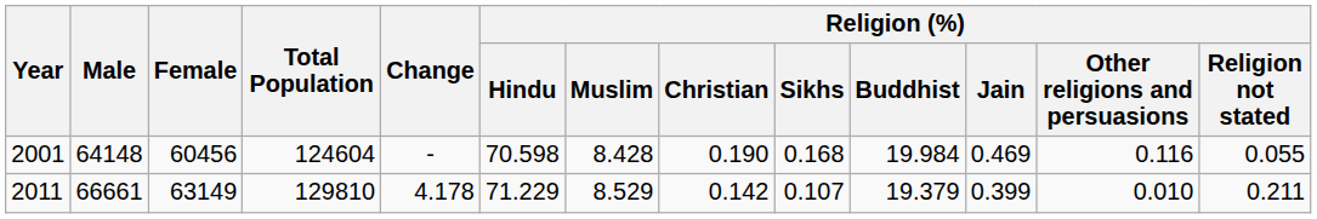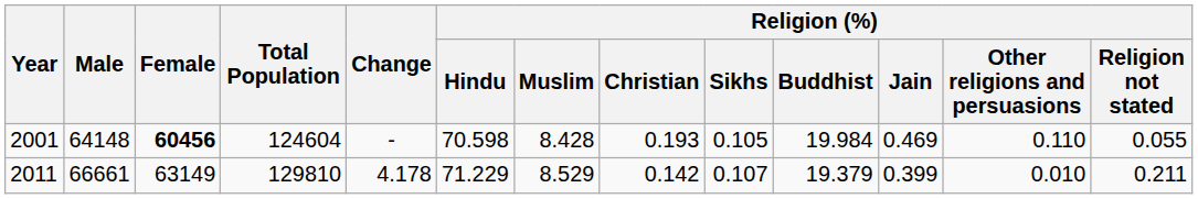 <table class="wikitable">
 <tr>
 <th rowspan="2">Year</th>
 <th rowspan="2">Male</th>
 <th rowspan="2">Female</th>
 <th rowspan="2">Total Population</th>
 <th rowspan="2">Change</th>
 <th colspan="8">Religion (%)</th>
 </tr>
 <tr>
 <th>Hindu</th>
 <th>Muslim</th>
 <th>Christian</th>
 <th>Sikhs</th>
 <th>Buddhist</th>
 <th>Jain</th>
 <th>Other religions and persuasions</th>
 <th>Religion not stated</th>
 </tr>
 <tr>
 <td>2001</td>
 <td style="text-align:right;">64148</td>
-<td style="text-align:right;">60456</td>
+<td style="text-align:right;"><strong>60456</strong></td>
 <td style="text-align:right;">124604</td>
 <td style="text-align:center;">-</td>
 <td style="text-align:right;">70.598</td>
 <td style="text-align:right;">8.428</td>
-<td style="text-align:right;">0.190</td>
-<td style="text-align:right;">0.168</td>
+<td style="text-align:right;">0.193</td>
+<td style="text-align:right;">0.105</td>
 <td style="text-align:right;">19.984</td>
 <td style="text-align:right;">0.469</td>
-<td style="text-align:right;">0.116</td>
+<td style="text-align:right;">0.110</td>
 <td style="text-align:right;">0.055</td>
 </tr>
 <tr>
 <td>2011</td>
 <td style="text-align:right;">66661</td>
 <td style="text-align:right;">63149</td>
 <td style="text-align:right;">129810</td>
 <td style="text-align:right;">4.178</td>
 <td style="text-align:right;">71.229</td>
 <td style="text-align:right;">8.529</td>
 <td style="text-align:right;">0.142</td>
 <td style="text-align:right;">0.107</td>
 <td style="text-align:right;">19.379</td>
 <td style="text-align:right;">0.399</td>
 <td style="text-align:right;">0.010</td>
 <td style="text-align:right;">0.211</td>
 </tr>
 </table>
